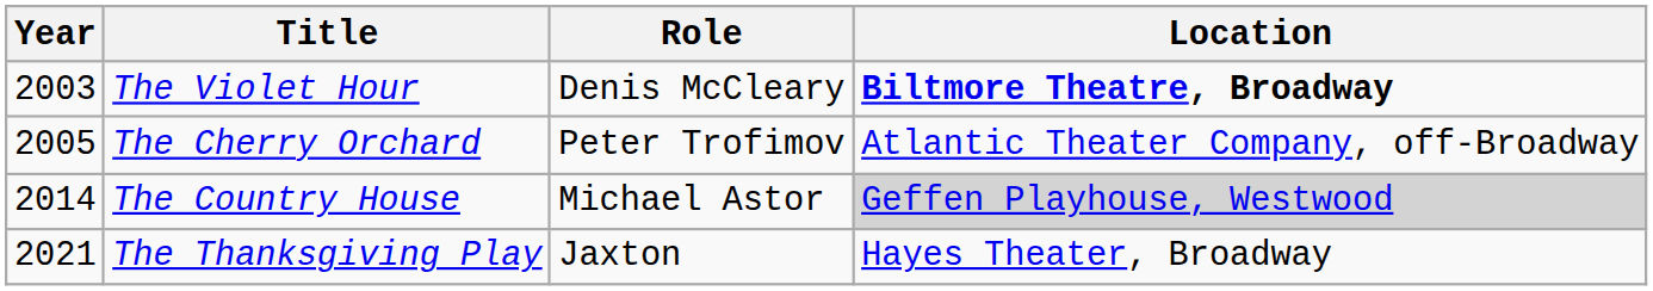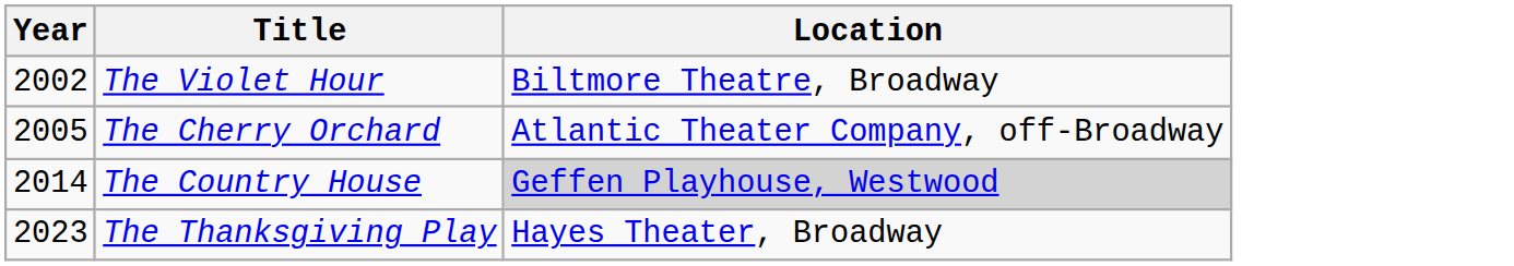 <table class="wikitable sortable">
 <tr>
 <th>Year</th>
 <th>Title</th>
-<th class="unsortable">Role</th>
 <th>Location</th>
 </tr>
 <tr>
-<td>2003</td>
+<td>2002</td>
 <td data-sort-value="Violet Hour, The"><em><a href='#'>The Violet Hour</a></em></td>
-<td>Denis McCleary</td>
-<td><strong><a href='#'>Biltmore Theatre</a>, Broadway</strong></td>
+<td><a href='#'>Biltmore Theatre</a>, Broadway</td>
 </tr>
 <tr>
 <td>2005</td>
 <td data-sort-value="Cherry Orchard, The"><em><a href='#'>The Cherry Orchard</a></em></td>
-<td>Peter Trofimov</td>
 <td><a href='#'>Atlantic Theater Company</a>, off-Broadway</td>
 </tr>
 <tr>
 <td>2014</td>
 <td data-sort-value="Country House, The"><em><a href='#'>The Country House</a></em></td>
-<td>Michael Astor</td>
 <td style="background: lightgrey;"><a href='#'>Geffen Playhouse, Westwood</a></td>
 </tr>
 <tr>
-<td>2021</td>
+<td>2023</td>
 <td data-sort-value="Thanksgiving Play, The"><em><a href='#'>The Thanksgiving Play</a></em></td>
-<td>Jaxton</td>
 <td><a href='#'>Hayes Theater</a>, Broadway</td>
 </tr>
 </table>
